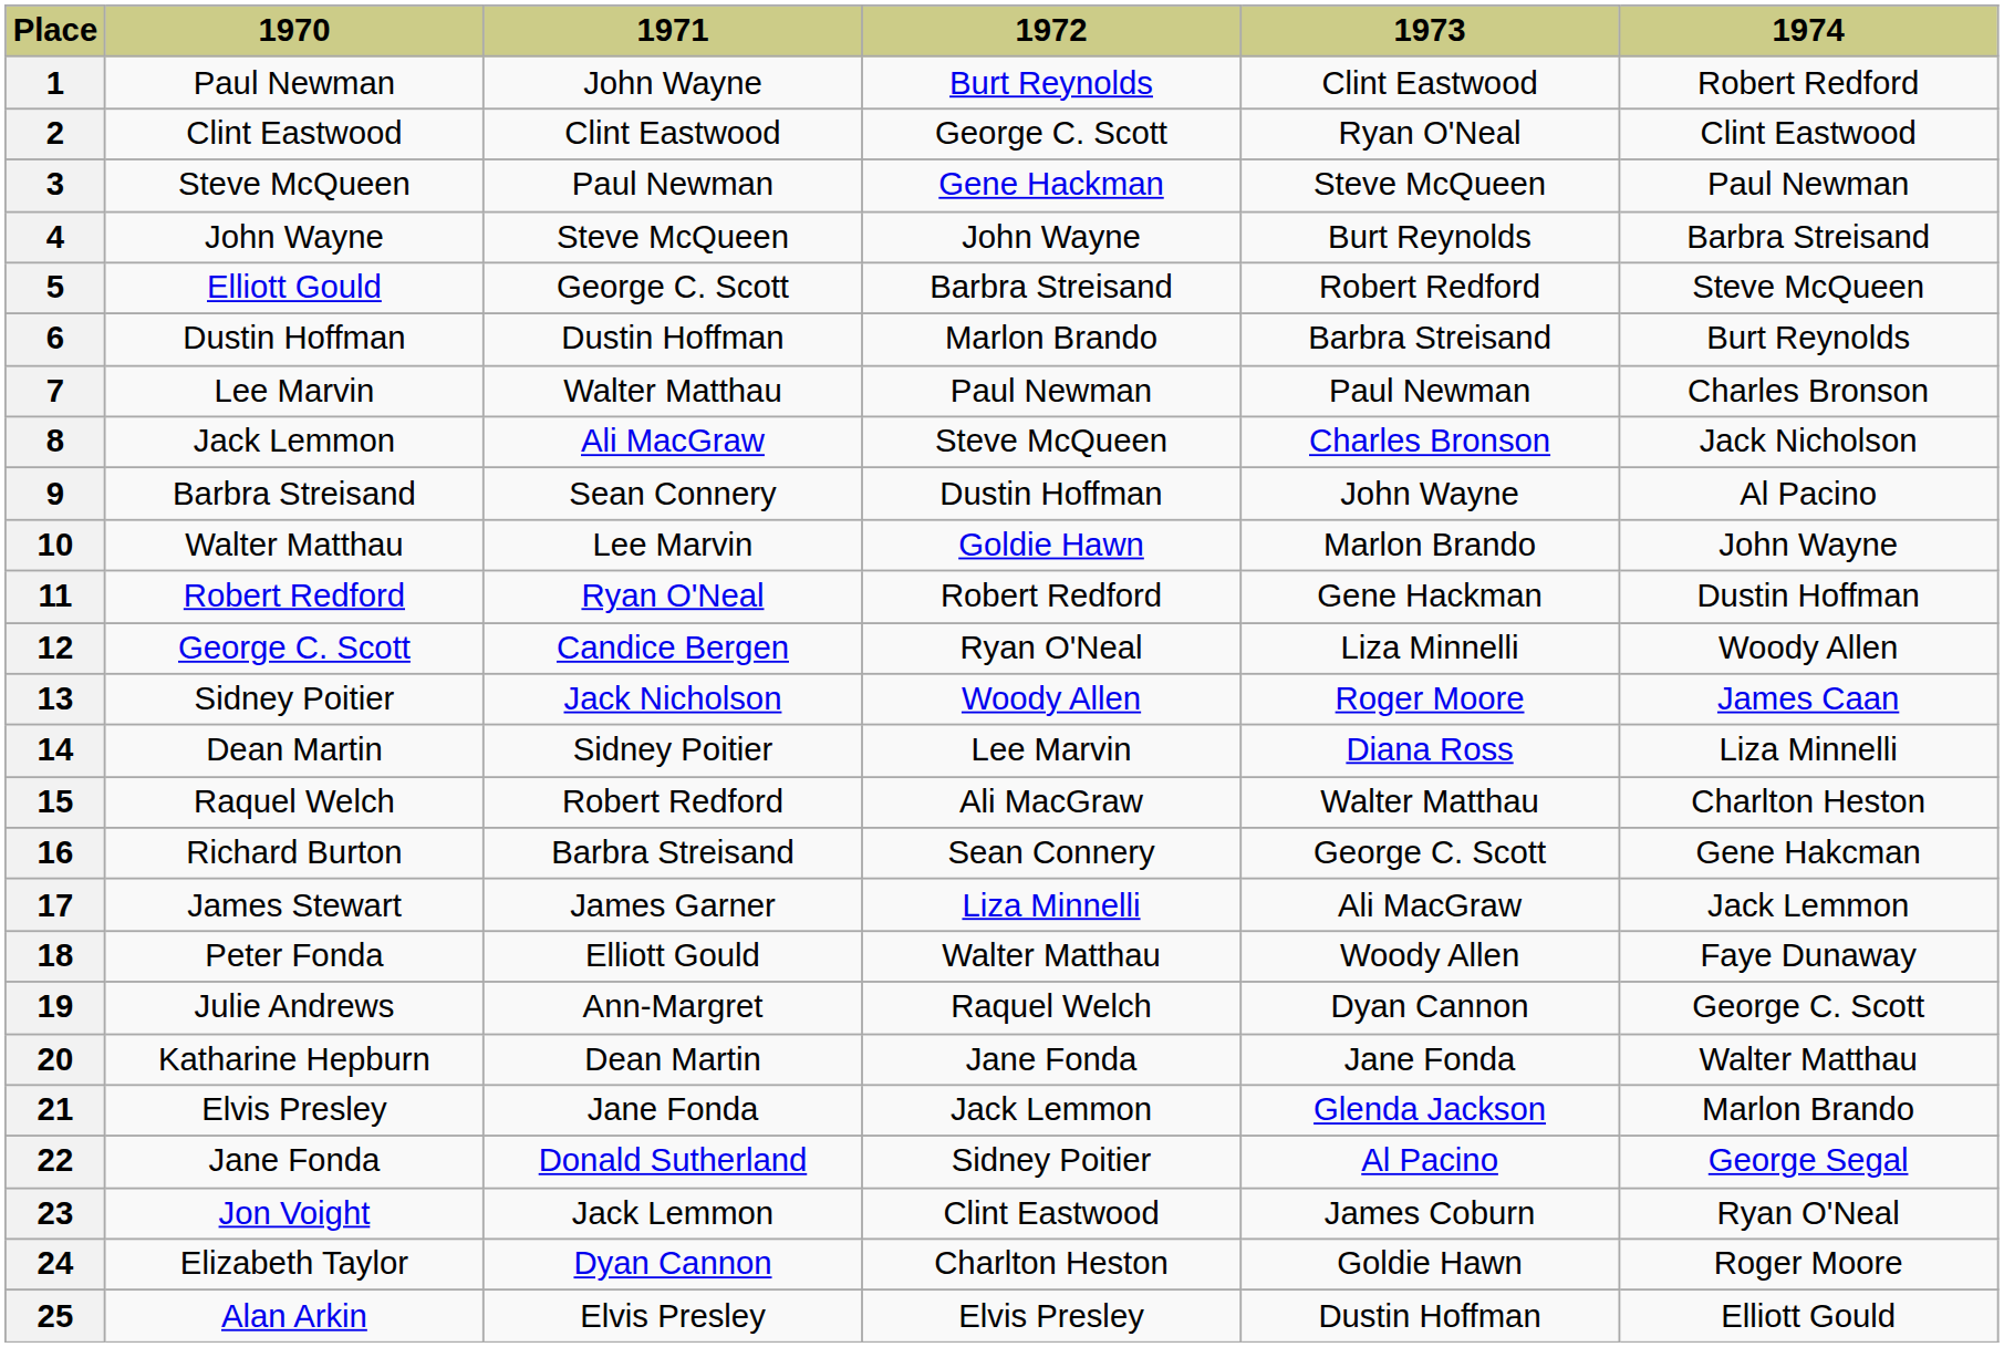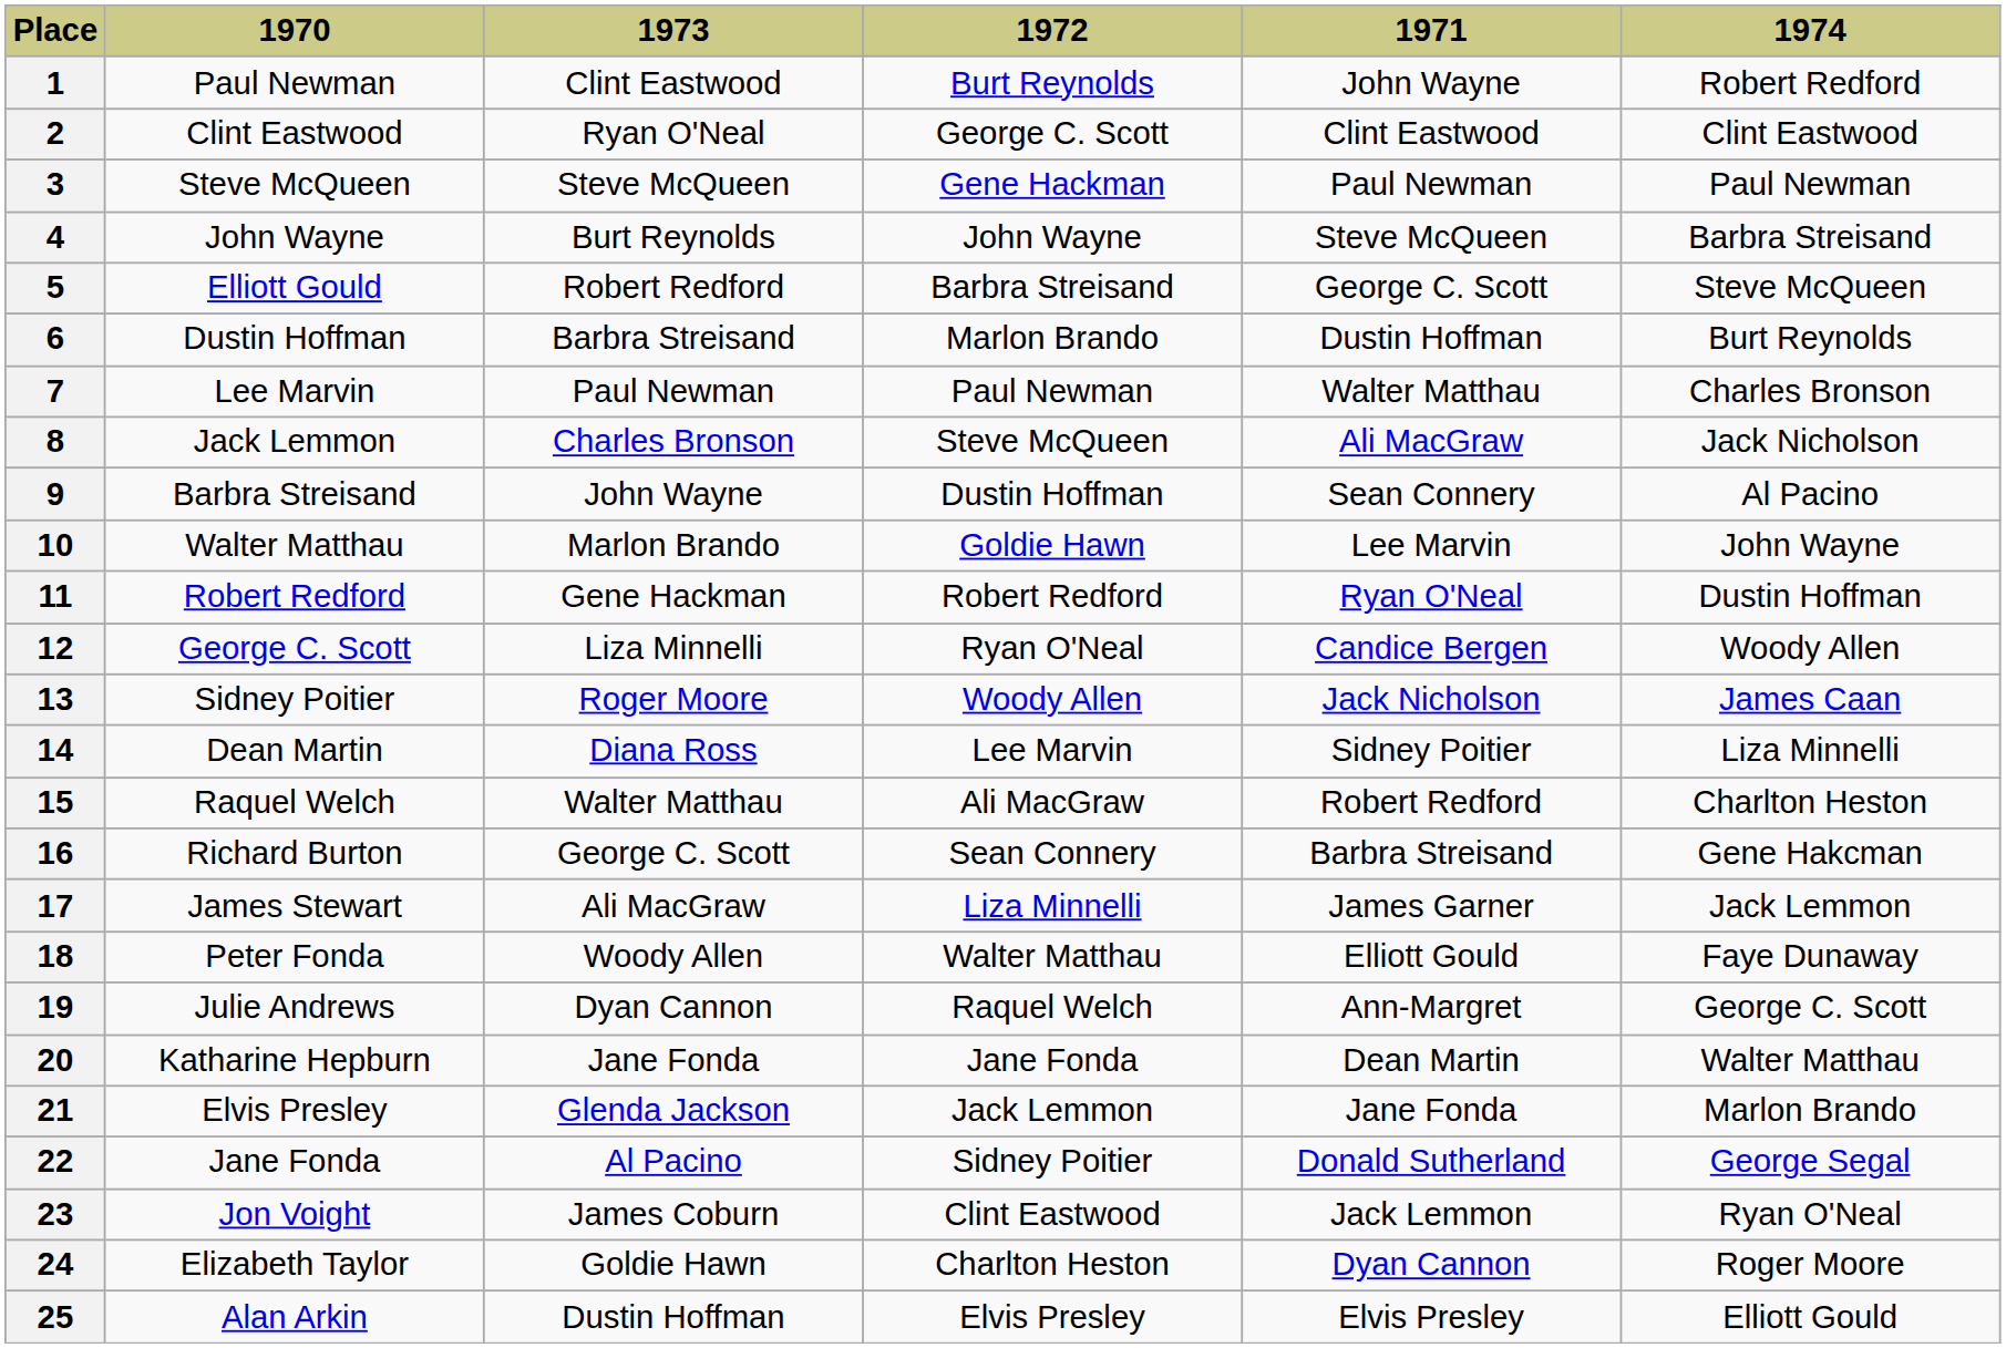 <table class="wikitable" style="text-align:center">
 <tr>
 <th scope="col" style="background:#CC8" width="5%">Place</th>
 <th scope="col" style="background:#CC8" width="19%">1970</th>
+<th scope="col" style="background:#CC8" width="19%">1973</th>
+<th scope="col" style="background:#CC8" width="19%">1972</th>
 <th scope="col" style="background:#CC8" width="19%">1971</th>
-<th scope="col" style="background:#CC8" width="19%">1972</th>
-<th scope="col" style="background:#CC8" width="19%">1973</th>
 <th scope="col" style="background:#CC8" width="19%">1974</th>
 </tr>
 <tr>
 <th scope="row">1</th>
 <td>Paul Newman</td>
+<td>Clint Eastwood</td>
+<td><a href='#'>Burt Reynolds</a></td>
 <td>John Wayne</td>
-<td><a href='#'>Burt Reynolds</a></td>
-<td>Clint Eastwood</td>
 <td>Robert Redford</td>
 </tr>
 <tr>
 <th scope="row">2</th>
 <td>Clint Eastwood</td>
+<td>Ryan O'Neal</td>
+<td>George C. Scott</td>
 <td>Clint Eastwood</td>
-<td>George C. Scott</td>
-<td>Ryan O'Neal</td>
 <td>Clint Eastwood</td>
 </tr>
 <tr>
 <th scope="row">3</th>
 <td>Steve McQueen</td>
+<td>Steve McQueen</td>
+<td><a href='#'>Gene Hackman</a></td>
 <td>Paul Newman</td>
-<td><a href='#'>Gene Hackman</a></td>
-<td>Steve McQueen</td>
 <td>Paul Newman</td>
 </tr>
 <tr>
 <th scope="row">4</th>
 <td>John Wayne</td>
+<td>Burt Reynolds</td>
+<td>John Wayne</td>
 <td>Steve McQueen</td>
-<td>John Wayne</td>
-<td>Burt Reynolds</td>
 <td>Barbra Streisand</td>
 </tr>
 <tr>
 <th scope="row">5</th>
 <td><a href='#'>Elliott Gould</a></td>
+<td>Robert Redford</td>
+<td>Barbra Streisand</td>
 <td>George C. Scott</td>
-<td>Barbra Streisand</td>
-<td>Robert Redford</td>
 <td>Steve McQueen</td>
 </tr>
 <tr>
 <th scope="row">6</th>
 <td>Dustin Hoffman</td>
+<td>Barbra Streisand</td>
+<td>Marlon Brando</td>
 <td>Dustin Hoffman</td>
-<td>Marlon Brando</td>
-<td>Barbra Streisand</td>
 <td>Burt Reynolds</td>
 </tr>
 <tr>
 <th scope="row">7</th>
 <td>Lee Marvin</td>
-<td>Walter Matthau</td>
 <td>Paul Newman</td>
 <td>Paul Newman</td>
+<td>Walter Matthau</td>
 <td>Charles Bronson</td>
 </tr>
 <tr>
 <th scope="row">8</th>
 <td>Jack Lemmon</td>
+<td><a href='#'>Charles Bronson</a></td>
+<td>Steve McQueen</td>
 <td><a href='#'>Ali MacGraw</a></td>
-<td>Steve McQueen</td>
-<td><a href='#'>Charles Bronson</a></td>
 <td>Jack Nicholson</td>
 </tr>
 <tr>
 <th scope="row">9</th>
 <td>Barbra Streisand</td>
+<td>John Wayne</td>
+<td>Dustin Hoffman</td>
 <td>Sean Connery</td>
-<td>Dustin Hoffman</td>
-<td>John Wayne</td>
 <td>Al Pacino</td>
 </tr>
 <tr>
 <th scope="row">10</th>
 <td>Walter Matthau</td>
+<td>Marlon Brando</td>
+<td><a href='#'>Goldie Hawn</a></td>
 <td>Lee Marvin</td>
-<td><a href='#'>Goldie Hawn</a></td>
-<td>Marlon Brando</td>
 <td>John Wayne</td>
 </tr>
 <tr>
 <th scope="row">11</th>
 <td><a href='#'>Robert Redford</a></td>
+<td>Gene Hackman</td>
+<td>Robert Redford</td>
 <td><a href='#'>Ryan O'Neal</a></td>
-<td>Robert Redford</td>
-<td>Gene Hackman</td>
 <td>Dustin Hoffman</td>
 </tr>
 <tr>
 <th scope="row">12</th>
 <td><a href='#'>George C. Scott</a></td>
+<td>Liza Minnelli</td>
+<td>Ryan O'Neal</td>
 <td><a href='#'>Candice Bergen</a></td>
-<td>Ryan O'Neal</td>
-<td>Liza Minnelli</td>
 <td>Woody Allen</td>
 </tr>
 <tr>
 <th scope="row">13</th>
 <td>Sidney Poitier</td>
+<td><a href='#'>Roger Moore</a></td>
+<td><a href='#'>Woody Allen</a></td>
 <td><a href='#'>Jack Nicholson</a></td>
-<td><a href='#'>Woody Allen</a></td>
-<td><a href='#'>Roger Moore</a></td>
 <td><a href='#'>James Caan</a></td>
 </tr>
 <tr>
 <th scope="row">14</th>
 <td>Dean Martin</td>
+<td><a href='#'>Diana Ross</a></td>
+<td>Lee Marvin</td>
 <td>Sidney Poitier</td>
-<td>Lee Marvin</td>
-<td><a href='#'>Diana Ross</a></td>
 <td>Liza Minnelli</td>
 </tr>
 <tr>
 <th scope="row">15</th>
 <td>Raquel Welch</td>
+<td>Walter Matthau</td>
+<td>Ali MacGraw</td>
 <td>Robert Redford</td>
-<td>Ali MacGraw</td>
-<td>Walter Matthau</td>
 <td>Charlton Heston</td>
 </tr>
 <tr>
 <th scope="row">16</th>
 <td>Richard Burton</td>
+<td>George C. Scott</td>
+<td>Sean Connery</td>
 <td>Barbra Streisand</td>
-<td>Sean Connery</td>
-<td>George C. Scott</td>
 <td>Gene Hakcman</td>
 </tr>
 <tr>
 <th scope="row">17</th>
 <td>James Stewart</td>
+<td>Ali MacGraw</td>
+<td><a href='#'>Liza Minnelli</a></td>
 <td>James Garner</td>
-<td><a href='#'>Liza Minnelli</a></td>
-<td>Ali MacGraw</td>
 <td>Jack Lemmon</td>
 </tr>
 <tr>
 <th scope="row">18</th>
 <td>Peter Fonda</td>
+<td>Woody Allen</td>
+<td>Walter Matthau</td>
 <td>Elliott Gould</td>
-<td>Walter Matthau</td>
-<td>Woody Allen</td>
 <td>Faye Dunaway</td>
 </tr>
 <tr>
 <th scope="row">19</th>
 <td>Julie Andrews</td>
+<td>Dyan Cannon</td>
+<td>Raquel Welch</td>
 <td>Ann-Margret</td>
-<td>Raquel Welch</td>
-<td>Dyan Cannon</td>
 <td>George C. Scott</td>
 </tr>
 <tr>
 <th scope="row">20</th>
 <td>Katharine Hepburn</td>
-<td>Dean Martin</td>
 <td>Jane Fonda</td>
 <td>Jane Fonda</td>
+<td>Dean Martin</td>
 <td>Walter Matthau</td>
 </tr>
 <tr>
 <th scope="row">21</th>
 <td>Elvis Presley</td>
+<td><a href='#'>Glenda Jackson</a></td>
+<td>Jack Lemmon</td>
 <td>Jane Fonda</td>
-<td>Jack Lemmon</td>
-<td><a href='#'>Glenda Jackson</a></td>
 <td>Marlon Brando</td>
 </tr>
 <tr>
 <th scope="row">22</th>
 <td>Jane Fonda</td>
+<td><a href='#'>Al Pacino</a></td>
+<td>Sidney Poitier</td>
 <td><a href='#'>Donald Sutherland</a></td>
-<td>Sidney Poitier</td>
-<td><a href='#'>Al Pacino</a></td>
 <td><a href='#'>George Segal</a></td>
 </tr>
 <tr>
 <th scope="row">23</th>
 <td><a href='#'>Jon Voight</a></td>
+<td>James Coburn</td>
+<td>Clint Eastwood</td>
 <td>Jack Lemmon</td>
-<td>Clint Eastwood</td>
-<td>James Coburn</td>
 <td>Ryan O'Neal</td>
 </tr>
 <tr>
 <th scope="row">24</th>
 <td>Elizabeth Taylor</td>
+<td>Goldie Hawn</td>
+<td>Charlton Heston</td>
 <td><a href='#'>Dyan Cannon</a></td>
-<td>Charlton Heston</td>
-<td>Goldie Hawn</td>
 <td>Roger Moore</td>
 </tr>
 <tr>
 <th scope="row">25</th>
 <td><a href='#'>Alan Arkin</a></td>
+<td>Dustin Hoffman</td>
 <td>Elvis Presley</td>
 <td>Elvis Presley</td>
-<td>Dustin Hoffman</td>
 <td>Elliott Gould</td>
 </tr>
 </table>
